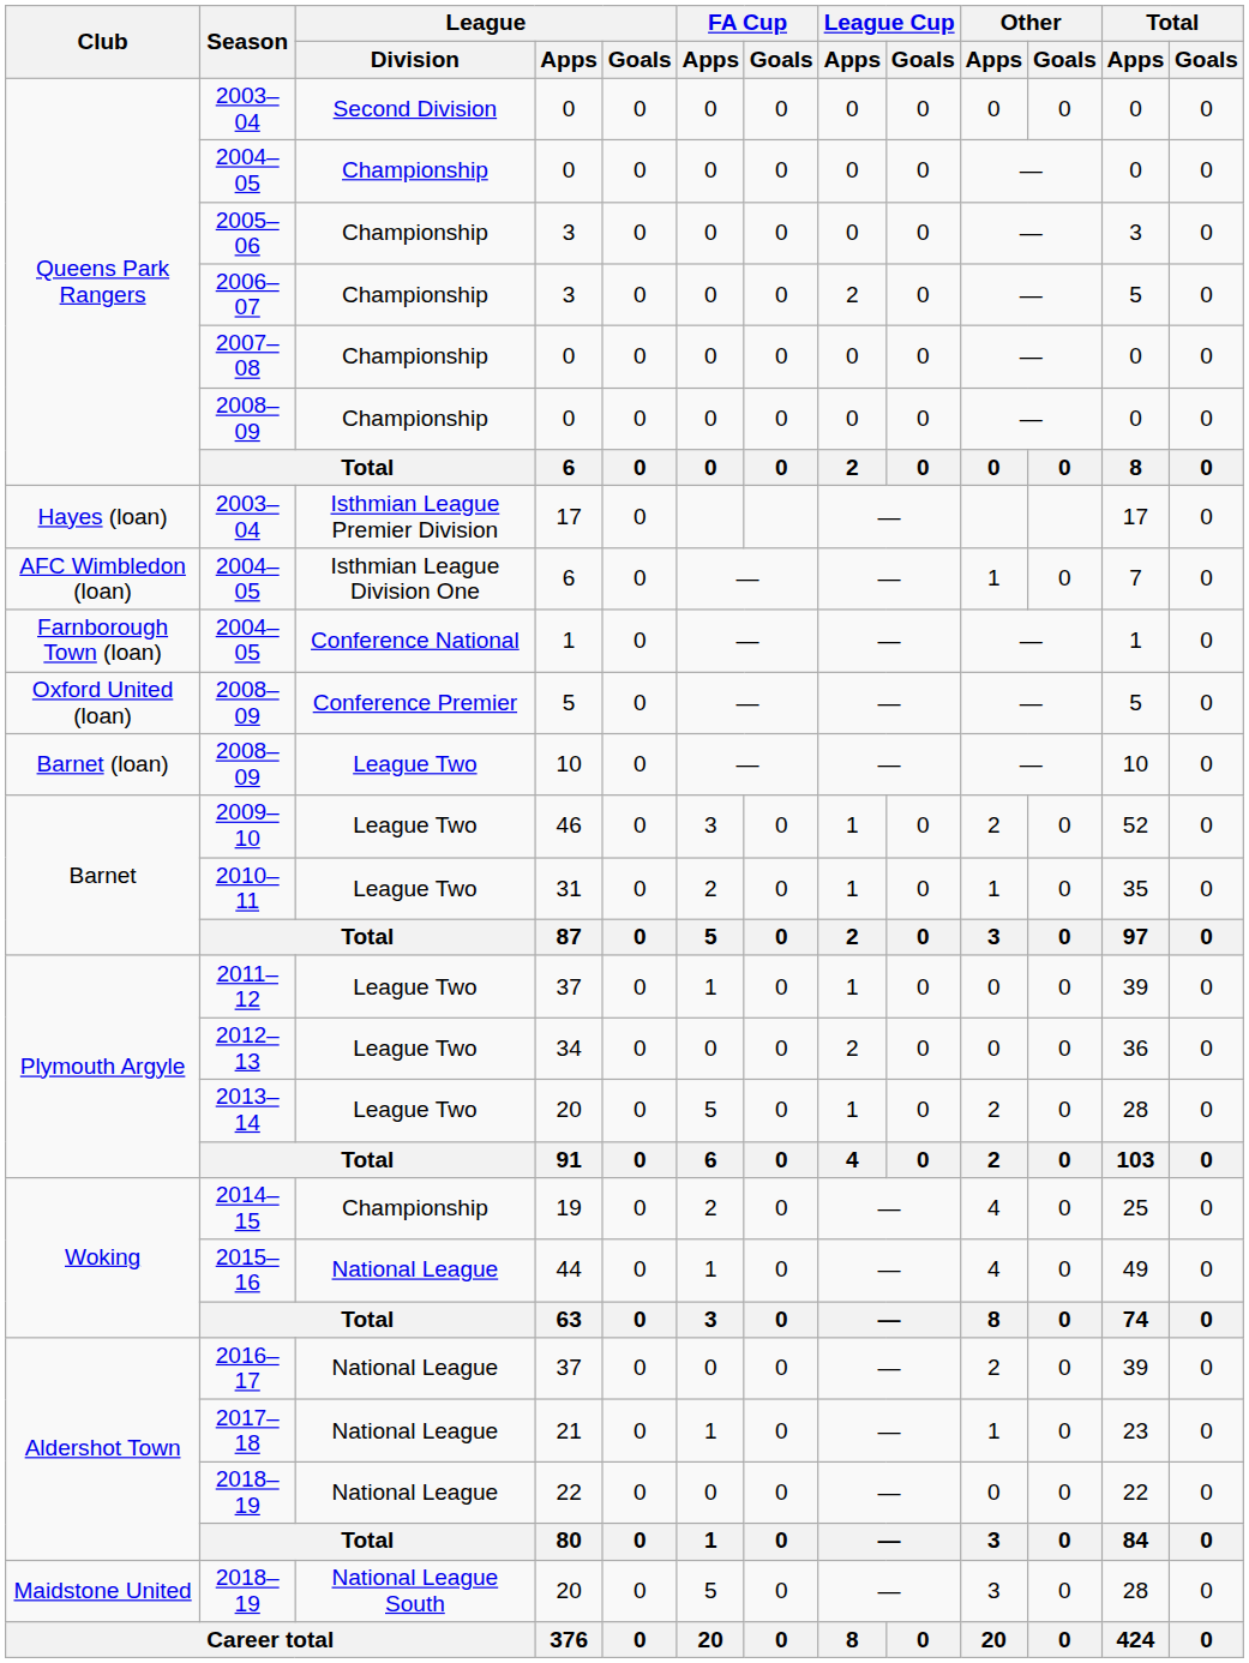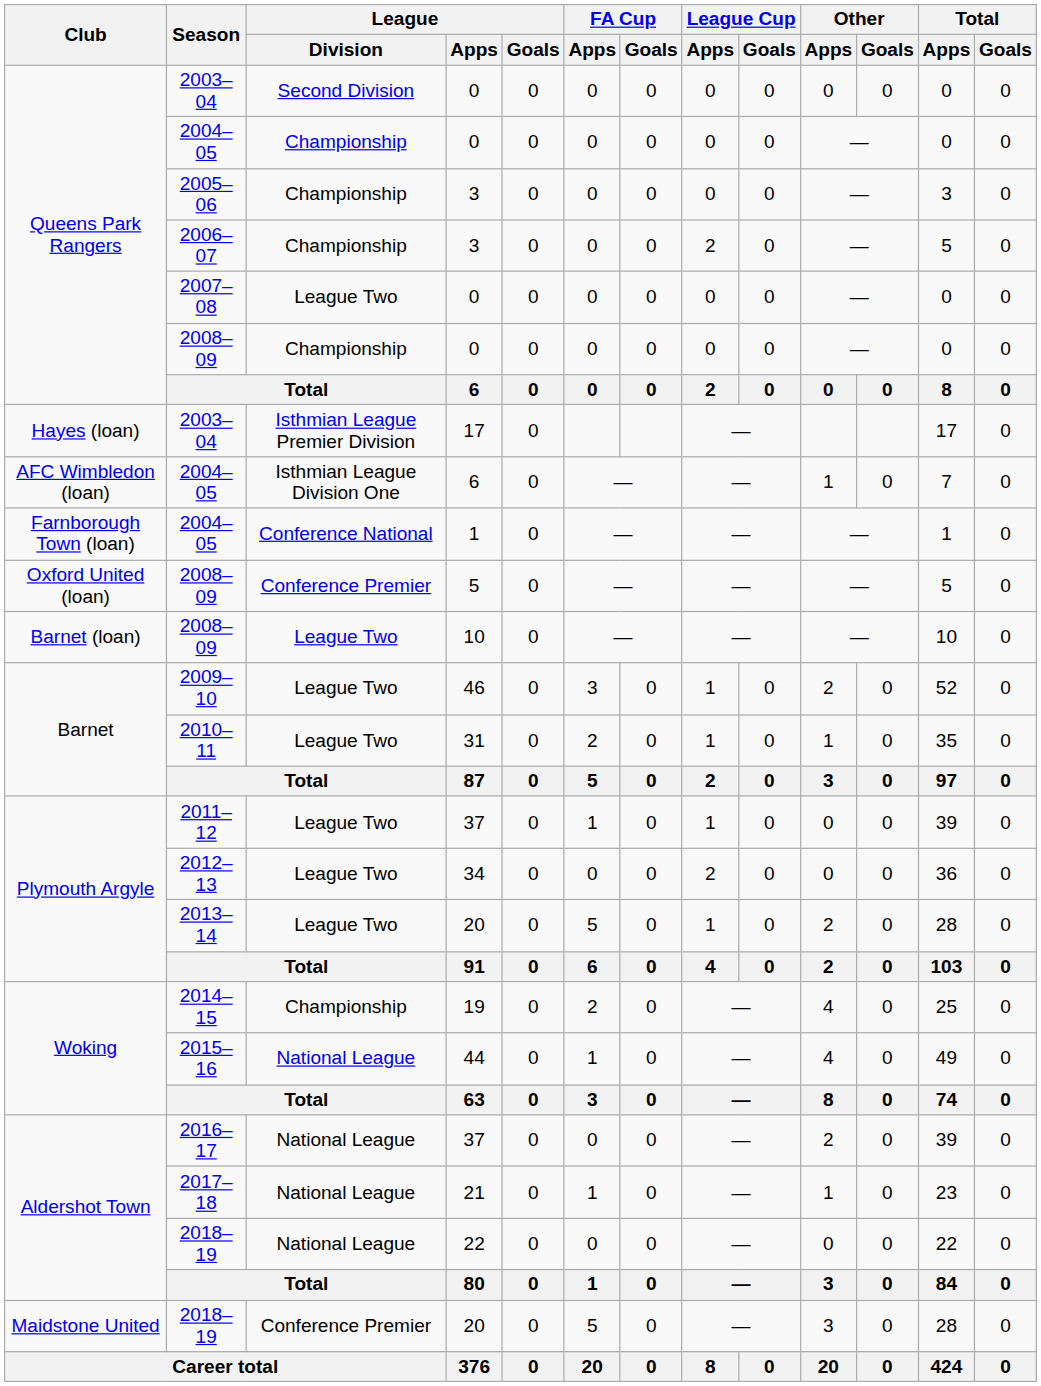 <table class=wikitable style="text-align: center">
 <tr>
 <th rowspan=2>Club</th>
 <th rowspan=2>Season</th>
 <th colspan=3>League</th>
 <th colspan=2><a href='#'>FA Cup</a></th>
 <th colspan=2><a href='#'>League Cup</a></th>
 <th colspan=2>Other</th>
 <th colspan=2>Total</th>
 </tr>
 <tr>
 <th>Division</th>
 <th>Apps</th>
 <th>Goals</th>
 <th>Apps</th>
 <th>Goals</th>
 <th>Apps</th>
 <th>Goals</th>
 <th>Apps</th>
 <th>Goals</th>
 <th>Apps</th>
 <th>Goals</th>
 </tr>
 <tr>
 <td rowspan=7><a href='#'>Queens Park Rangers</a></td>
 <td><a href='#'>2003–04</a></td>
 <td><a href='#'>Second Division</a></td>
 <td>0</td>
 <td>0</td>
 <td>0</td>
 <td>0</td>
 <td>0</td>
 <td>0</td>
 <td>0</td>
 <td>0</td>
 <td>0</td>
 <td>0</td>
 </tr>
 <tr>
 <td><a href='#'>2004–05</a></td>
 <td><a href='#'>Championship</a></td>
 <td>0</td>
 <td>0</td>
 <td>0</td>
 <td>0</td>
 <td>0</td>
 <td>0</td>
 <td colspan=2>—</td>
 <td>0</td>
 <td>0</td>
 </tr>
 <tr>
 <td><a href='#'>2005–06</a></td>
 <td>Championship</td>
 <td>3</td>
 <td>0</td>
 <td>0</td>
 <td>0</td>
 <td>0</td>
 <td>0</td>
 <td colspan=2>—</td>
 <td>3</td>
 <td>0</td>
 </tr>
 <tr>
 <td><a href='#'>2006–07</a></td>
 <td>Championship</td>
 <td>3</td>
 <td>0</td>
 <td>0</td>
 <td>0</td>
 <td>2</td>
 <td>0</td>
 <td colspan=2>—</td>
 <td>5</td>
 <td>0</td>
 </tr>
 <tr>
 <td><a href='#'>2007–08</a></td>
-<td>Championship</td>
+<td>League Two</td>
 <td>0</td>
 <td>0</td>
 <td>0</td>
 <td>0</td>
 <td>0</td>
 <td>0</td>
 <td colspan=2>—</td>
 <td>0</td>
 <td>0</td>
 </tr>
 <tr>
 <td><a href='#'>2008–09</a></td>
 <td>Championship</td>
 <td>0</td>
 <td>0</td>
 <td>0</td>
 <td>0</td>
 <td>0</td>
 <td>0</td>
 <td colspan=2>—</td>
 <td>0</td>
 <td>0</td>
 </tr>
 <tr>
 <th colspan=2>Total</th>
 <th>6</th>
 <th>0</th>
 <th>0</th>
 <th>0</th>
 <th>2</th>
 <th>0</th>
 <th>0</th>
 <th>0</th>
 <th>8</th>
 <th>0</th>
 </tr>
 <tr>
 <td><a href='#'>Hayes</a> (loan)</td>
 <td><a href='#'>2003–04</a></td>
 <td><a href='#'>Isthmian League</a> Premier Division</td>
 <td>17</td>
 <td>0</td>
 <td></td>
 <td></td>
 <td colspan=2>—</td>
 <td></td>
 <td></td>
 <td>17</td>
 <td>0</td>
 </tr>
 <tr>
 <td><a href='#'>AFC Wimbledon</a> (loan)</td>
 <td><a href='#'>2004–05</a></td>
 <td>Isthmian League Division One</td>
 <td>6</td>
 <td>0</td>
 <td colspan=2>—</td>
 <td colspan=2>—</td>
 <td>1</td>
 <td>0</td>
 <td>7</td>
 <td>0</td>
 </tr>
 <tr>
 <td><a href='#'>Farnborough Town</a> (loan)</td>
 <td><a href='#'>2004–05</a></td>
 <td><a href='#'>Conference National</a></td>
 <td>1</td>
 <td>0</td>
 <td colspan=2>—</td>
 <td colspan=2>—</td>
 <td colspan=2>—</td>
 <td>1</td>
 <td>0</td>
 </tr>
 <tr>
 <td><a href='#'>Oxford United</a> (loan)</td>
 <td><a href='#'>2008–09</a></td>
 <td><a href='#'>Conference Premier</a></td>
 <td>5</td>
 <td>0</td>
 <td colspan=2>—</td>
 <td colspan=2>—</td>
 <td colspan=2>—</td>
 <td>5</td>
 <td>0</td>
 </tr>
 <tr>
 <td><a href='#'>Barnet</a> (loan)</td>
 <td><a href='#'>2008–09</a></td>
 <td><a href='#'>League Two</a></td>
 <td>10</td>
 <td>0</td>
 <td colspan=2>—</td>
 <td colspan=2>—</td>
 <td colspan=2>—</td>
 <td>10</td>
 <td>0</td>
 </tr>
 <tr>
 <td rowspan=3>Barnet</td>
 <td><a href='#'>2009–10</a></td>
 <td>League Two</td>
 <td>46</td>
 <td>0</td>
 <td>3</td>
 <td>0</td>
 <td>1</td>
 <td>0</td>
 <td>2</td>
 <td>0</td>
 <td>52</td>
 <td>0</td>
 </tr>
 <tr>
 <td><a href='#'>2010–11</a></td>
 <td>League Two</td>
 <td>31</td>
 <td>0</td>
 <td>2</td>
 <td>0</td>
 <td>1</td>
 <td>0</td>
 <td>1</td>
 <td>0</td>
 <td>35</td>
 <td>0</td>
 </tr>
 <tr>
 <th colspan=2>Total</th>
 <th>87</th>
 <th>0</th>
 <th>5</th>
 <th>0</th>
 <th>2</th>
 <th>0</th>
 <th>3</th>
 <th>0</th>
 <th>97</th>
 <th>0</th>
 </tr>
 <tr>
 <td rowspan=4><a href='#'>Plymouth Argyle</a></td>
 <td><a href='#'>2011–12</a></td>
 <td>League Two</td>
 <td>37</td>
 <td>0</td>
 <td>1</td>
 <td>0</td>
 <td>1</td>
 <td>0</td>
 <td>0</td>
 <td>0</td>
 <td>39</td>
 <td>0</td>
 </tr>
 <tr>
 <td><a href='#'>2012–13</a></td>
 <td>League Two</td>
 <td>34</td>
 <td>0</td>
 <td>0</td>
 <td>0</td>
 <td>2</td>
 <td>0</td>
 <td>0</td>
 <td>0</td>
 <td>36</td>
 <td>0</td>
 </tr>
 <tr>
 <td><a href='#'>2013–14</a></td>
 <td>League Two</td>
 <td>20</td>
 <td>0</td>
 <td>5</td>
 <td>0</td>
 <td>1</td>
 <td>0</td>
 <td>2</td>
 <td>0</td>
 <td>28</td>
 <td>0</td>
 </tr>
 <tr>
 <th colspan=2>Total</th>
 <th>91</th>
 <th>0</th>
 <th>6</th>
 <th>0</th>
 <th>4</th>
 <th>0</th>
 <th>2</th>
 <th>0</th>
 <th>103</th>
 <th>0</th>
 </tr>
 <tr>
 <td rowspan=3><a href='#'>Woking</a></td>
 <td><a href='#'>2014–15</a></td>
 <td>Championship</td>
 <td>19</td>
 <td>0</td>
 <td>2</td>
 <td>0</td>
 <td colspan=2>—</td>
 <td>4</td>
 <td>0</td>
 <td>25</td>
 <td>0</td>
 </tr>
 <tr>
 <td><a href='#'>2015–16</a></td>
 <td><a href='#'>National League</a></td>
 <td>44</td>
 <td>0</td>
 <td>1</td>
 <td>0</td>
 <td colspan=2>—</td>
 <td>4</td>
 <td>0</td>
 <td>49</td>
 <td>0</td>
 </tr>
 <tr>
 <th colspan=2>Total</th>
 <th>63</th>
 <th>0</th>
 <th>3</th>
 <th>0</th>
 <th colspan=2>—</th>
 <th>8</th>
 <th>0</th>
 <th>74</th>
 <th>0</th>
 </tr>
 <tr>
 <td rowspan=4><a href='#'>Aldershot Town</a></td>
 <td><a href='#'>2016–17</a></td>
 <td>National League</td>
 <td>37</td>
 <td>0</td>
 <td>0</td>
 <td>0</td>
 <td colspan=2>—</td>
 <td>2</td>
 <td>0</td>
 <td>39</td>
 <td>0</td>
 </tr>
 <tr>
 <td><a href='#'>2017–18</a></td>
 <td>National League</td>
 <td>21</td>
 <td>0</td>
 <td>1</td>
 <td>0</td>
 <td colspan=2>—</td>
 <td>1</td>
 <td>0</td>
 <td>23</td>
 <td>0</td>
 </tr>
 <tr>
 <td><a href='#'>2018–19</a></td>
 <td>National League</td>
 <td>22</td>
 <td>0</td>
 <td>0</td>
 <td>0</td>
 <td colspan=2>—</td>
 <td>0</td>
 <td>0</td>
 <td>22</td>
 <td>0</td>
 </tr>
 <tr>
 <th colspan=2>Total</th>
 <th>80</th>
 <th>0</th>
 <th>1</th>
 <th>0</th>
 <th colspan=2>—</th>
 <th>3</th>
 <th>0</th>
 <th>84</th>
 <th>0</th>
 </tr>
 <tr>
 <td rowspan=1><a href='#'>Maidstone United</a></td>
 <td><a href='#'>2018–19</a></td>
-<td><a href='#'>National League South</a></td>
+<td>Conference Premier</td>
 <td>20</td>
 <td>0</td>
 <td>5</td>
 <td>0</td>
 <td colspan=2>—</td>
 <td>3</td>
 <td>0</td>
 <td>28</td>
 <td>0</td>
 </tr>
 <tr>
 <th colspan=3>Career total</th>
 <th>376</th>
 <th>0</th>
 <th>20</th>
 <th>0</th>
 <th>8</th>
 <th>0</th>
 <th>20</th>
 <th>0</th>
 <th>424</th>
 <th>0</th>
 </tr>
 </table>
